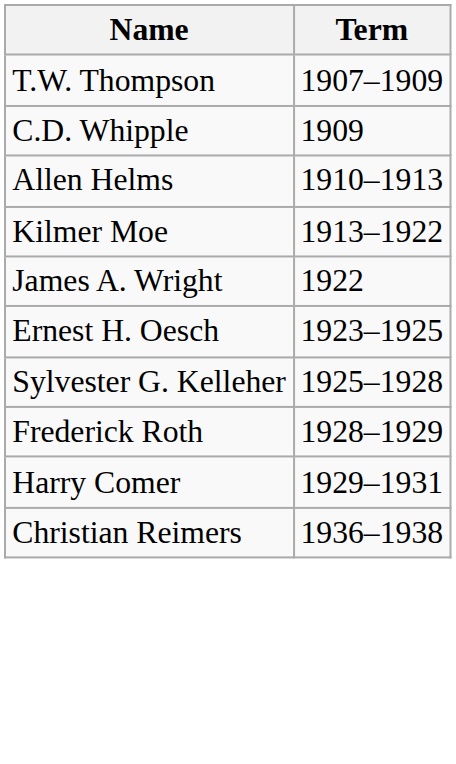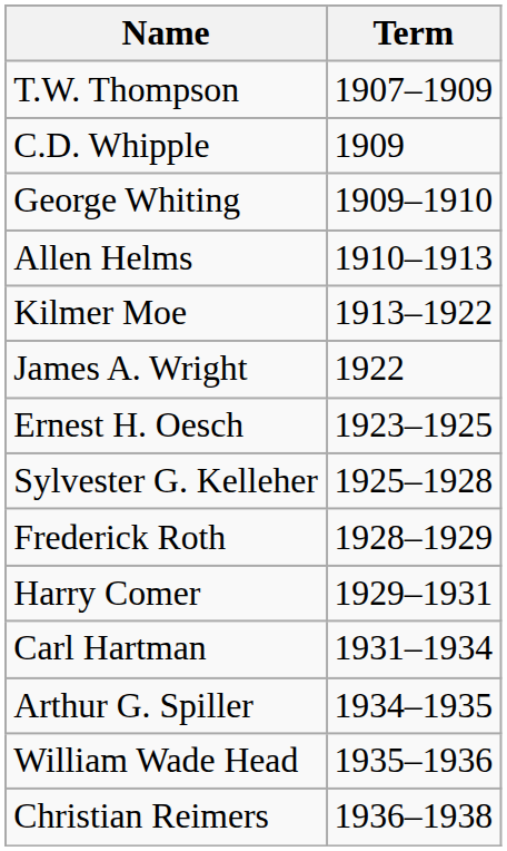 <table class="wikitable">
 <tr>
 <th>Name</th>
 <th>Term</th>
 </tr>
 <tr>
 <td>T.W. Thompson</td>
 <td>1907–1909</td>
 </tr>
 <tr>
 <td>C.D. Whipple</td>
 <td>1909</td>
+</tr>
+<tr>
+<td>George Whiting</td>
+<td>1909–1910</td>
 </tr>
 <tr>
 <td>Allen Helms</td>
 <td>1910–1913</td>
 </tr>
 <tr>
 <td>Kilmer Moe</td>
 <td>1913–1922</td>
 </tr>
 <tr>
 <td>James A. Wright</td>
 <td>1922</td>
 </tr>
 <tr>
 <td>Ernest H. Oesch</td>
 <td>1923–1925</td>
 </tr>
 <tr>
 <td>Sylvester G. Kelleher</td>
 <td>1925–1928</td>
 </tr>
 <tr>
 <td>Frederick Roth</td>
 <td>1928–1929</td>
 </tr>
 <tr>
 <td>Harry Comer</td>
 <td>1929–1931</td>
 </tr>
 <tr>
+<td>Carl Hartman</td>
+<td>1931–1934</td>
+</tr>
+<tr>
+<td>Arthur G. Spiller</td>
+<td>1934–1935</td>
+</tr>
+<tr>
+<td>William Wade Head</td>
+<td>1935–1936</td>
+</tr>
+<tr>
 <td>Christian Reimers</td>
 <td>1936–1938</td>
 </tr>
 </table>
